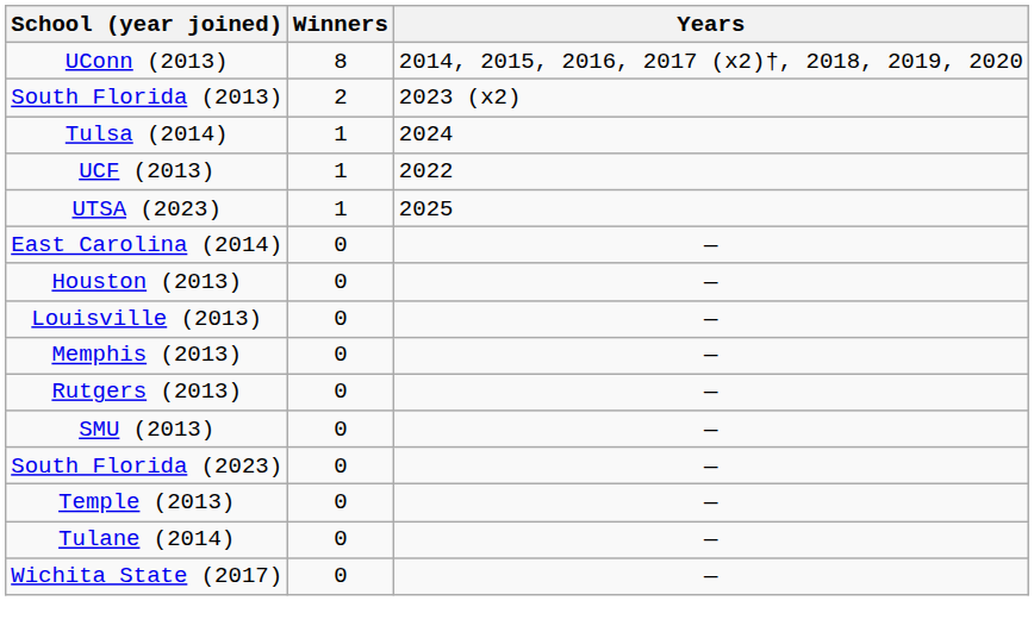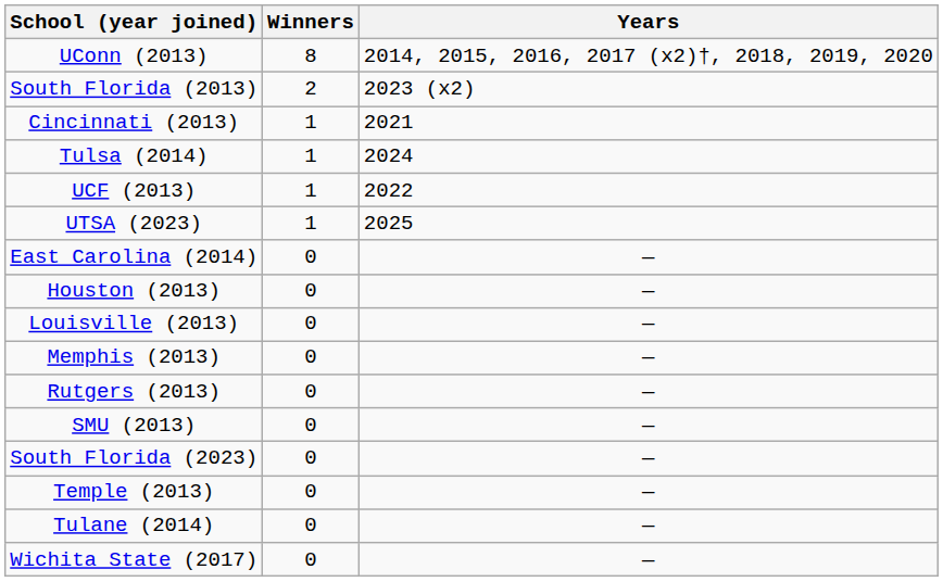 <table class="wikitable">
 <tr>
 <th>School (year joined)</th>
 <th>Winners</th>
 <th>Years</th>
 </tr>
 <tr align="center">
 <td><a href='#'>UConn</a> (2013)</td>
 <td>8</td>
 <td align="left">2014, 2015, 2016, 2017 (x2)†, 2018, 2019, 2020</td>
 </tr>
 <tr align="center">
 <td><a href='#'>South Florida</a> (2013)</td>
 <td>2</td>
 <td align="left">2023 (x2)</td>
+</tr>
+<tr align="center">
+<td><a href='#'>Cincinnati</a> (2013)</td>
+<td>1</td>
+<td align=left>2021</td>
 </tr>
 <tr align="center">
 <td><a href='#'>Tulsa</a> (2014)</td>
 <td>1</td>
 <td align="left">2024</td>
 </tr>
 <tr align="center">
 <td><a href='#'>UCF</a> (2013)</td>
 <td>1</td>
 <td align="left">2022</td>
 </tr>
 <tr align="center">
 <td><a href='#'>UTSA</a> (2023)</td>
 <td>1</td>
 <td align="left">2025</td>
 </tr>
 <tr align="center">
 <td><a href='#'>East Carolina</a> (2014)</td>
 <td>0</td>
 <td>—</td>
 </tr>
 <tr align="center">
 <td><a href='#'>Houston</a> (2013)</td>
 <td>0</td>
 <td>—</td>
 </tr>
 <tr align="center">
 <td><a href='#'>Louisville</a> (2013)</td>
 <td>0</td>
 <td>—</td>
 </tr>
 <tr align="center">
 <td><a href='#'>Memphis</a> (2013)</td>
 <td>0</td>
 <td>—</td>
 </tr>
 <tr align="center">
 <td><a href='#'>Rutgers</a> (2013)</td>
 <td>0</td>
 <td>—</td>
 </tr>
 <tr align="center">
 <td><a href='#'>SMU</a> (2013)</td>
 <td>0</td>
 <td>—</td>
 </tr>
 <tr align="center">
 <td><a href='#'>South Florida</a> (2023)</td>
 <td>0</td>
 <td>—</td>
 </tr>
 <tr align="center">
 <td><a href='#'>Temple</a> (2013)</td>
 <td>0</td>
 <td>—</td>
 </tr>
 <tr align="center">
 <td><a href='#'>Tulane</a> (2014)</td>
 <td>0</td>
 <td>—</td>
 </tr>
 <tr align="center">
 <td><a href='#'>Wichita State</a> (2017)</td>
 <td>0</td>
 <td>—</td>
 </tr>
 </table>
